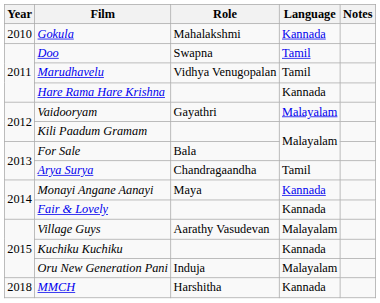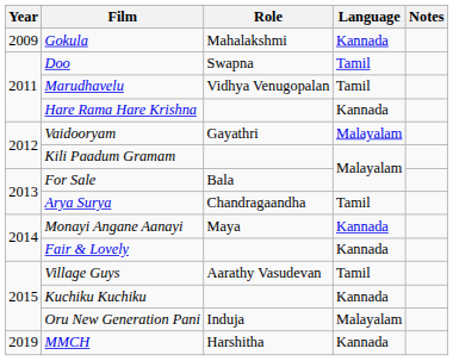 <table class="wikitable sortable">
 <tr>
 <th>Year</th>
 <th>Film</th>
 <th>Role</th>
 <th>Language</th>
 <th>Notes</th>
 </tr>
 <tr>
-<td>2010</td>
+<td>2009</td>
 <td><em><a href='#'>Gokula</a></em></td>
 <td>Mahalakshmi</td>
 <td><a href='#'>Kannada</a></td>
 <td></td>
 </tr>
 <tr>
 <td rowspan="3">2011</td>
 <td><em><a href='#'>Doo</a></em></td>
 <td>Swapna</td>
 <td><a href='#'>Tamil</a></td>
 <td></td>
 </tr>
 <tr>
 <td><em><a href='#'>Marudhavelu</a></em></td>
 <td>Vidhya Venugopalan</td>
 <td>Tamil</td>
 <td></td>
 </tr>
 <tr>
 <td><em><a href='#'>Hare Rama Hare Krishna</a></em></td>
 <td></td>
 <td>Kannada</td>
 <td></td>
 </tr>
 <tr>
 <td rowspan="2">2012</td>
 <td><em>Vaidooryam</em></td>
 <td>Gayathri</td>
 <td><a href='#'>Malayalam</a></td>
 <td></td>
 </tr>
 <tr>
 <td><em>Kili Paadum Gramam</em></td>
 <td></td>
 <td rowspan="2">Malayalam</td>
 <td></td>
 </tr>
 <tr>
 <td rowspan="2">2013</td>
 <td><em>For Sale</em></td>
 <td>Bala</td>
 <td></td>
 </tr>
 <tr>
 <td><em><a href='#'>Arya Surya</a></em></td>
 <td>Chandragaandha</td>
 <td>Tamil</td>
 <td></td>
 </tr>
 <tr>
 <td rowspan="2">2014</td>
 <td><em>Monayi Angane Aanayi</em></td>
 <td>Maya</td>
 <td><a href='#'>Kannada</a></td>
 <td></td>
 </tr>
 <tr>
 <td><em><a href='#'>Fair & Lovely</a></em></td>
 <td></td>
 <td>Kannada</td>
 <td></td>
 </tr>
 <tr>
 <td rowspan="3">2015</td>
 <td><em>Village Guys</em></td>
 <td>Aarathy Vasudevan</td>
-<td>Malayalam</td>
+<td>Tamil</td>
 <td></td>
 </tr>
 <tr>
 <td><em>Kuchiku Kuchiku</em></td>
 <td></td>
 <td>Kannada</td>
 <td></td>
 </tr>
 <tr>
 <td><em>Oru New Generation Pani</em></td>
 <td>Induja</td>
 <td>Malayalam</td>
 <td></td>
 </tr>
 <tr>
-<td>2018</td>
+<td>2019</td>
 <td><em><a href='#'>MMCH</a></em></td>
 <td>Harshitha</td>
 <td>Kannada</td>
 <td></td>
 </tr>
 </table>
